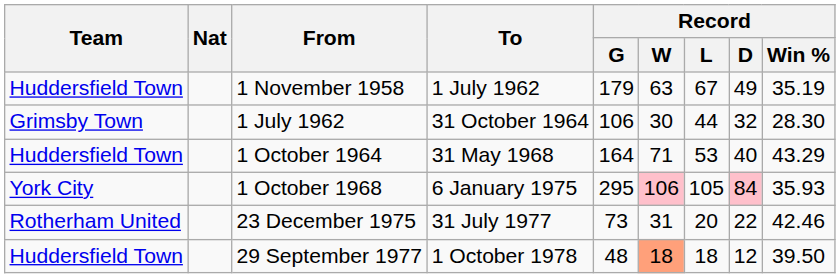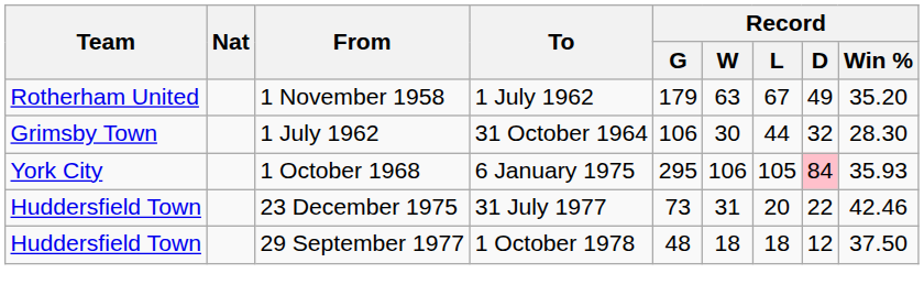 <table class="wikitable" style="text-align: center">
 <tr>
 <th rowspan="2">Team</th>
 <th rowspan="2">Nat</th>
 <th rowspan="2">From</th>
 <th rowspan="2">To</th>
 <th colspan="5">Record</th>
 </tr>
 <tr>
 <th>G</th>
 <th>W</th>
 <th>L</th>
 <th>D</th>
 <th>Win %</th>
 </tr>
 <tr>
-<td align=left><a href='#'>Huddersfield Town</a></td>
+<td align=left><a href='#'>Rotherham United</a></td>
 <td></td>
 <td align=left>1 November 1958</td>
 <td align=left>1 July 1962</td>
 <td>179</td>
 <td>63</td>
 <td>67</td>
 <td>49</td>
-<td>35.19</td>
+<td>35.20</td>
 </tr>
 <tr>
 <td align=left><a href='#'>Grimsby Town</a></td>
 <td></td>
 <td align=left>1 July 1962</td>
 <td align=left>31 October 1964</td>
 <td>106</td>
 <td>30</td>
 <td>44</td>
 <td>32</td>
 <td>28.30</td>
 </tr>
 <tr>
-<td align=left><a href='#'>Huddersfield Town</a></td>
-<td></td>
-<td align=left>1 October 1964</td>
-<td align=left>31 May 1968</td>
-<td>164</td>
-<td>71</td>
-<td>53</td>
-<td>40</td>
-<td>43.29</td>
-</tr>
-<tr>
 <td align=left><a href='#'>York City</a></td>
 <td></td>
 <td align=left>1 October 1968</td>
 <td align=left>6 January 1975</td>
 <td>295</td>
-<td style="background: pink;">106</td>
+<td>106</td>
 <td>105</td>
 <td style="background: pink;">84</td>
 <td>35.93</td>
 </tr>
 <tr>
-<td align=left><a href='#'>Rotherham United</a></td>
+<td align=left><a href='#'>Huddersfield Town</a></td>
 <td></td>
 <td align=left>23 December 1975</td>
 <td align=left>31 July 1977</td>
 <td>73</td>
 <td>31</td>
 <td>20</td>
 <td>22</td>
 <td>42.46</td>
 </tr>
 <tr>
 <td align=left><a href='#'>Huddersfield Town</a></td>
 <td></td>
 <td align=left>29 September 1977</td>
 <td align=left>1 October 1978</td>
 <td>48</td>
-<td style="background: lightsalmon;">18</td>
+<td>18</td>
 <td>18</td>
 <td>12</td>
-<td>39.50</td>
+<td>37.50</td>
 </tr>
 </table>
